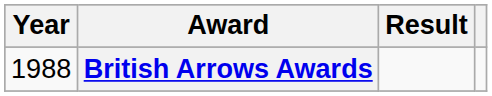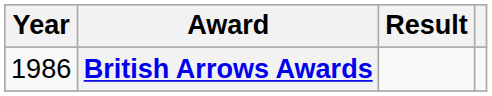 <table class="wikitable plainrowheaders">
 <tr>
 <th scope=col>Year</th>
 <th scope=col>Award</th>
 <th scope=col>Result</th>
 <th scope=col></th>
 </tr>
 <tr>
-<td>1988</td>
+<td>1986</td>
 <th scope=row><a href='#'>British Arrows Awards</a></th>
 <td></td>
 <td align=center></td>
 </tr>
 </table>
